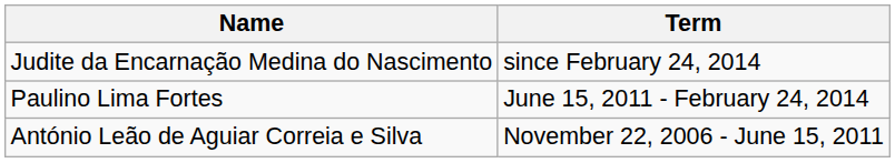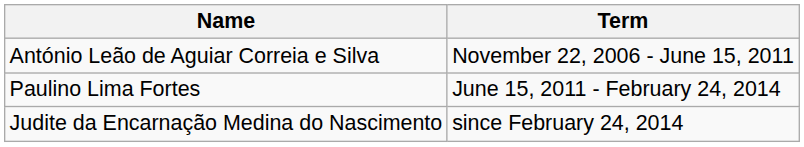 <table class="wikitable sortable">
 <tr>
 <th>Name</th>
 <th>Term</th>
 </tr>
 <tr>
-<td>Judite da Encarnação Medina do Nascimento</td>
-<td>since February 24, 2014</td>
+<td>António Leão de Aguiar Correia e Silva</td>
+<td>November 22, 2006 - June 15, 2011</td>
 </tr>
 <tr>
 <td>Paulino Lima Fortes</td>
 <td>June 15, 2011 - February 24, 2014</td>
 </tr>
 <tr>
-<td>António Leão de Aguiar Correia e Silva</td>
-<td>November 22, 2006 - June 15, 2011</td>
+<td>Judite da Encarnação Medina do Nascimento</td>
+<td>since February 24, 2014</td>
 </tr>
 </table>
